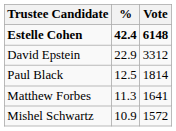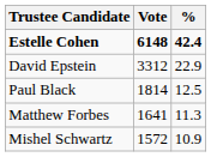 <table class="wikitable">
 <tr>
 <th>Trustee Candidate</th>
+<th>Vote</th>
 <th>%</th>
-<th>Vote</th>
 </tr>
 <tr>
 <td><strong>Estelle Cohen</strong></td>
+<td><strong>6148</strong></td>
 <td><strong>42.4</strong></td>
-<td><strong>6148</strong></td>
 </tr>
 <tr>
 <td>David Epstein</td>
+<td>3312</td>
 <td>22.9</td>
-<td>3312</td>
 </tr>
 <tr>
 <td>Paul Black</td>
+<td>1814</td>
 <td>12.5</td>
-<td>1814</td>
 </tr>
 <tr>
 <td>Matthew Forbes</td>
+<td>1641</td>
 <td>11.3</td>
-<td>1641</td>
 </tr>
 <tr>
 <td>Mishel Schwartz</td>
+<td>1572</td>
 <td>10.9</td>
-<td>1572</td>
 </tr>
 </table>
